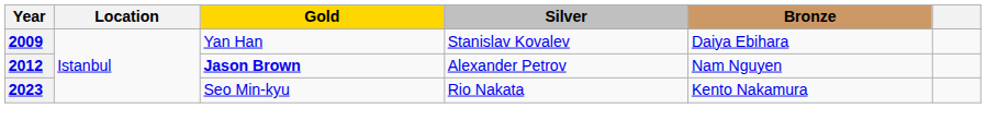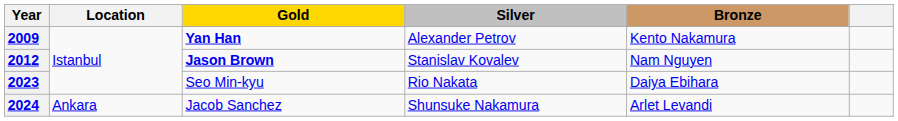 <table class="wikitable unsortable" style="text-align:left; width:80%">
 <tr>
 <th scope="col" style="text-align:center; width:5%">Year</th>
 <th scope="col" style="text-align:center; width:15%">Location</th>
 <th scope="col" style="text-align:center; width:25%; background:gold">Gold</th>
 <th scope="col" style="text-align:center; width:25%; background:silver">Silver</th>
 <th scope="col" style="text-align:center; width:25%; background:#c96">Bronze</th>
 <th scope="col" style="text-align:center; width:5%"></th>
 </tr>
 <tr>
 <th scope="row" style="text-align:left"><a href='#'>2009</a></th>
 <td rowspan="3"><a href='#'>Istanbul</a></td>
-<td> <a href='#'>Yan Han</a></td>
-<td> <a href='#'>Stanislav Kovalev</a></td>
-<td> <a href='#'>Daiya Ebihara</a></td>
+<td><strong> <a href='#'>Yan Han</a></strong></td>
+<td> <a href='#'>Alexander Petrov</a></td>
+<td> <a href='#'>Kento Nakamura</a></td>
 <td></td>
 </tr>
 <tr>
 <th scope="row" style="text-align:left"><a href='#'>2012</a></th>
 <td><strong> <a href='#'>Jason Brown</a></strong></td>
-<td> <a href='#'>Alexander Petrov</a></td>
+<td> <a href='#'>Stanislav Kovalev</a></td>
 <td> <a href='#'>Nam Nguyen</a></td>
 <td></td>
 </tr>
 <tr>
 <th scope="row" style="text-align:left"><a href='#'>2023</a></th>
 <td> <a href='#'>Seo Min-kyu</a></td>
 <td> <a href='#'>Rio Nakata</a></td>
-<td> <a href='#'>Kento Nakamura</a></td>
+<td> <a href='#'>Daiya Ebihara</a></td>
+<td></td>
+</tr>
+<tr>
+<th scope="row" style="text-align:left"><a href='#'>2024</a></th>
+<td><a href='#'>Ankara</a></td>
+<td> <a href='#'>Jacob Sanchez</a></td>
+<td> <a href='#'>Shunsuke Nakamura</a></td>
+<td> <a href='#'>Arlet Levandi</a></td>
 <td></td>
 </tr>
 </table>
